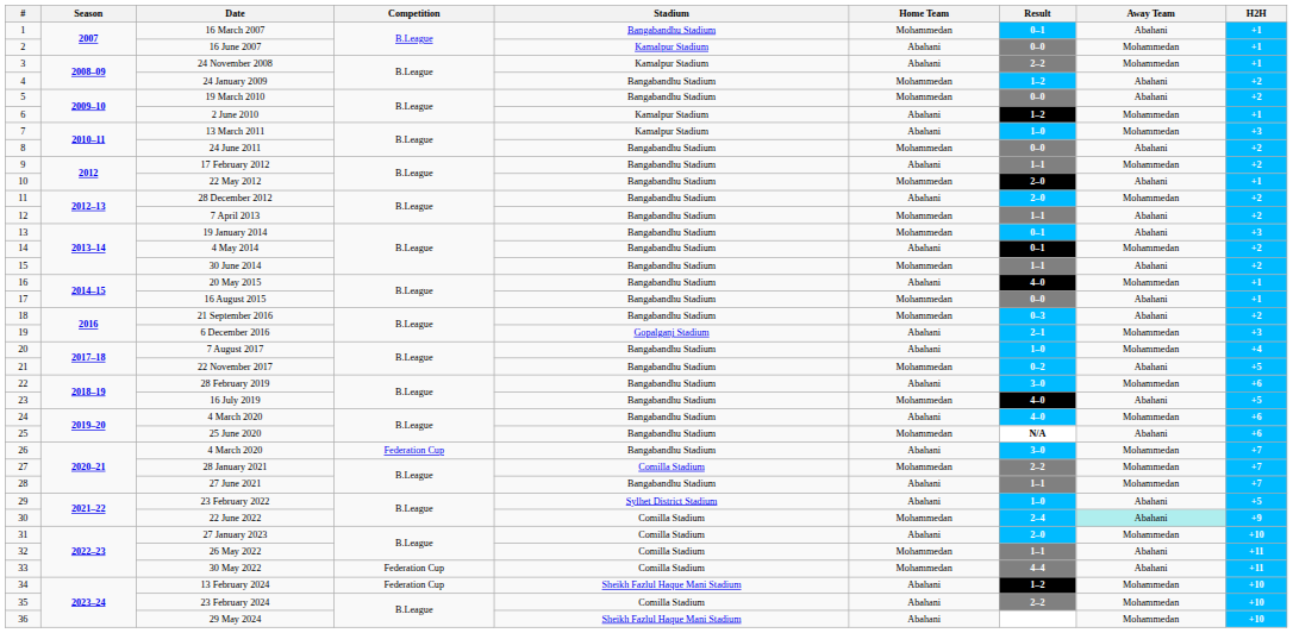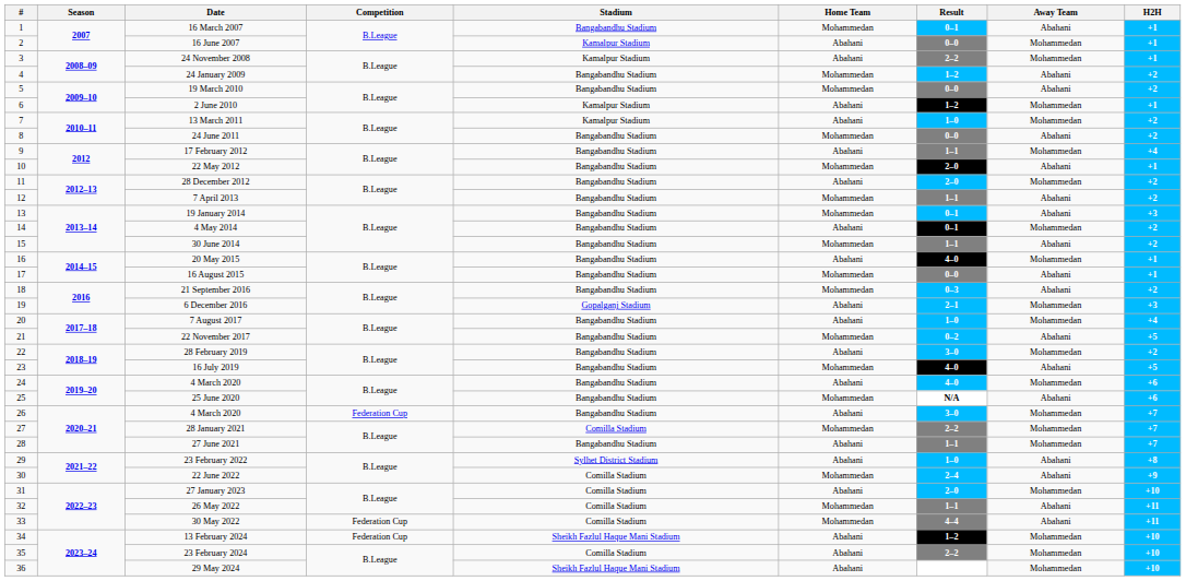 <table class="wikitable" style="text-align: center; width: 100%; font-size: 12px">
 <tr>
 <th><strong>#</strong></th>
 <th><strong>Season</strong></th>
 <th><strong>Date</strong></th>
 <th><strong>Competition</strong></th>
 <th><strong>Stadium</strong></th>
 <th><strong>Home Team</strong></th>
 <th><strong>Result</strong></th>
 <th><strong>Away Team</strong></th>
 <th><strong>H2H</strong></th>
 </tr>
 <tr>
 <td>1</td>
 <td rowspan=2><strong><a href='#'>2007</a></strong></td>
 <td>16 March 2007</td>
 <td rowspan=2><a href='#'>B.League</a></td>
 <td><a href='#'>Bangabandhu Stadium</a></td>
 <td>Mohammedan</td>
 <td style="background:#00bbff;color:white;"><strong>0–1</strong></td>
 <td>Abahani</td>
 <td style="background:#00bbff;color:white;"><strong>+1</strong></td>
 </tr>
 <tr>
 <td>2</td>
 <td>16 June 2007</td>
 <td><a href='#'>Kamalpur Stadium</a></td>
 <td>Abahani</td>
 <td style="background:#808080;color:white;"><strong>0–0</strong></td>
 <td>Mohammedan</td>
 <td style="background:#00bbff;color:white;"><strong>+1</strong></td>
 </tr>
 <tr>
 <td>3</td>
 <td rowspan=2><strong><a href='#'>2008–09</a></strong></td>
 <td>24 November 2008</td>
 <td rowspan=2>B.League</td>
 <td>Kamalpur Stadium</td>
 <td>Abahani</td>
 <td style="background:#808080;color:white;"><strong>2–2</strong></td>
 <td>Mohammedan</td>
 <td style="background:#00bbff;color:white;"><strong>+1</strong></td>
 </tr>
 <tr>
 <td>4</td>
 <td>24 January 2009</td>
 <td>Bangabandhu Stadium</td>
 <td>Mohammedan</td>
 <td style="background:#00bbff;color:white;"><strong>1–2</strong></td>
 <td>Abahani</td>
 <td style="background:#00bbff;color:white;"><strong>+2</strong></td>
 </tr>
 <tr>
 <td>5</td>
 <td rowspan=2><strong><a href='#'>2009–10</a></strong></td>
 <td>19 March 2010</td>
 <td rowspan=2>B.League</td>
 <td>Bangabandhu Stadium</td>
 <td>Mohammedan</td>
 <td style="background:#808080;color:white;"><strong>0–0</strong></td>
 <td>Abahani</td>
 <td style="background:#00bbff;color:white;"><strong>+2</strong></td>
 </tr>
 <tr>
 <td>6</td>
 <td>2 June 2010</td>
 <td>Kamalpur Stadium</td>
 <td>Abahani</td>
 <td style="background:#000000;color:white;"><strong>1–2</strong></td>
 <td>Mohammedan</td>
 <td style="background:#00bbff;color:white;"><strong>+1</strong></td>
 </tr>
 <tr>
 <td>7</td>
 <td rowspan=2><strong><a href='#'>2010–11</a></strong></td>
 <td>13 March 2011</td>
 <td rowspan=2>B.League</td>
 <td>Kamalpur Stadium</td>
 <td>Abahani</td>
 <td style="background:#00bbff;color:white;"><strong>1–0</strong></td>
 <td>Mohammedan</td>
-<td style="background:#00bbff;color:white;"><strong>+3</strong></td>
+<td style="background:#00bbff;color:white;"><strong>+2</strong></td>
 </tr>
 <tr>
 <td>8</td>
 <td>24 June 2011</td>
 <td>Bangabandhu Stadium</td>
 <td>Mohammedan</td>
 <td style="background:#808080;color:white;"><strong>0–0</strong></td>
 <td>Abahani</td>
 <td style="background:#00bbff;color:white;"><strong>+2</strong></td>
 </tr>
 <tr>
 <td>9</td>
 <td rowspan=2><strong><a href='#'>2012</a></strong></td>
 <td>17 February 2012</td>
 <td rowspan=2>B.League</td>
 <td>Bangabandhu Stadium</td>
 <td>Abahani</td>
 <td style="background:#808080;color:white;"><strong>1–1</strong></td>
 <td>Mohammedan</td>
-<td style="background:#00bbff;color:white;"><strong>+2</strong></td>
+<td style="background:#00bbff;color:white;"><strong>+4</strong></td>
 </tr>
 <tr>
 <td>10</td>
 <td>22 May 2012</td>
 <td>Bangabandhu Stadium</td>
 <td>Mohammedan</td>
 <td style="background:#000000;color:white;"><strong>2–0</strong></td>
 <td>Abahani</td>
 <td style="background:#00bbff;color:white;"><strong>+1</strong></td>
 </tr>
 <tr>
 <td>11</td>
 <td rowspan=2><strong><a href='#'>2012–13</a></strong></td>
 <td>28 December 2012</td>
 <td rowspan=2>B.League</td>
 <td>Bangabandhu Stadium</td>
 <td>Abahani</td>
 <td style="background:#00bbff;color:white;"><strong>2–0</strong></td>
 <td>Mohammedan</td>
 <td style="background:#00bbff;color:white;"><strong>+2</strong></td>
 </tr>
 <tr>
 <td>12</td>
 <td>7 April 2013</td>
 <td>Bangabandhu Stadium</td>
 <td>Mohammedan</td>
 <td style="background:#808080;color:white;"><strong>1–1</strong></td>
 <td>Abahani</td>
 <td style="background:#00bbff;color:white;"><strong>+2</strong></td>
 </tr>
 <tr>
 <td>13</td>
 <td rowspan=3><strong><a href='#'>2013–14</a></strong></td>
 <td>19 January 2014</td>
 <td rowspan=3>B.League</td>
 <td>Bangabandhu Stadium</td>
 <td>Mohammedan</td>
 <td style="background:#00bbff;color:white;"><strong>0–1</strong></td>
 <td>Abahani</td>
 <td style="background:#00bbff;color:white;"><strong>+3</strong></td>
 </tr>
 <tr>
 <td>14</td>
 <td>4 May 2014</td>
 <td>Bangabandhu Stadium</td>
 <td>Abahani</td>
 <td style="background:#000000;color:white;"><strong>0–1</strong></td>
 <td>Mohammedan</td>
 <td style="background:#00bbff;color:white;"><strong>+2</strong></td>
 </tr>
 <tr>
 <td>15</td>
 <td>30 June 2014</td>
 <td>Bangabandhu Stadium</td>
 <td>Mohammedan</td>
 <td style="background:#808080;color:white;"><strong>1–1</strong></td>
 <td>Abahani</td>
 <td style="background:#00bbff;color:white;"><strong>+2</strong></td>
 </tr>
 <tr>
 <td>16</td>
 <td rowspan=2><strong><a href='#'>2014–15</a></strong></td>
 <td>20 May 2015</td>
 <td rowspan=2>B.League</td>
 <td>Bangabandhu Stadium</td>
 <td>Abahani</td>
 <td style="background:#000000;color:white;"><strong>4–0</strong></td>
 <td>Mohammedan</td>
 <td style="background:#00bbff;color:white;"><strong>+1</strong></td>
 </tr>
 <tr>
 <td>17</td>
 <td>16 August 2015</td>
 <td>Bangabandhu Stadium</td>
 <td>Mohammedan</td>
 <td style="background:#808080;color:white;"><strong>0–0</strong></td>
 <td>Abahani</td>
 <td style="background:#00bbff;color:white;"><strong>+1</strong></td>
 </tr>
 <tr>
 <td>18</td>
 <td rowspan=2><strong><a href='#'>2016</a></strong></td>
 <td>21 September 2016</td>
 <td rowspan=2>B.League</td>
 <td>Bangabandhu Stadium</td>
 <td>Mohammedan</td>
 <td style="background:#00bbff;color:white;"><strong>0–3</strong></td>
 <td>Abahani</td>
 <td style="background:#00bbff;color:white;"><strong>+2</strong></td>
 </tr>
 <tr>
 <td>19</td>
 <td>6 December 2016</td>
 <td><a href='#'>Gopalganj Stadium</a></td>
 <td>Abahani</td>
 <td style="background:#00bbff;color:white;"><strong>2–1</strong></td>
 <td>Mohammedan</td>
 <td style="background:#00bbff;color:white;"><strong>+3</strong></td>
 </tr>
 <tr>
 <td>20</td>
 <td rowspan=2><strong><a href='#'>2017–18</a></strong></td>
 <td>7 August 2017</td>
 <td rowspan=2>B.League</td>
 <td>Bangabandhu Stadium</td>
 <td>Abahani</td>
 <td style="background:#00bbff;color:white;"><strong>1–0</strong></td>
 <td>Mohammedan</td>
 <td style="background:#00bbff;color:white;"><strong>+4</strong></td>
 </tr>
 <tr>
 <td>21</td>
 <td>22 November 2017</td>
 <td>Bangabandhu Stadium</td>
 <td>Mohammedan</td>
 <td style="background:#00bbff;color:white;"><strong>0–2</strong></td>
 <td>Abahani</td>
 <td style="background:#00bbff;color:white;"><strong>+5</strong></td>
 </tr>
 <tr>
 <td>22</td>
 <td rowspan=2><strong><a href='#'>2018–19</a></strong></td>
 <td>28 February 2019</td>
 <td rowspan=2>B.League</td>
 <td>Bangabandhu Stadium</td>
 <td>Abahani</td>
 <td style="background:#00bbff;color:white;"><strong>3–0</strong></td>
 <td>Mohammedan</td>
-<td style="background:#00bbff;color:white;"><strong>+6</strong></td>
+<td style="background:#00bbff;color:white;"><strong>+2</strong></td>
 </tr>
 <tr>
 <td>23</td>
 <td>16 July 2019</td>
 <td>Bangabandhu Stadium</td>
 <td>Mohammedan</td>
 <td style="background:#000000;color:white;"><strong>4–0</strong></td>
 <td>Abahani</td>
 <td style="background:#00bbff;color:white;"><strong>+5</strong></td>
 </tr>
 <tr>
 <td>24</td>
 <td rowspan=2><strong><a href='#'>2019–20</a></strong></td>
 <td>4 March 2020</td>
 <td rowspan=2>B.League</td>
 <td>Bangabandhu Stadium</td>
 <td>Abahani</td>
 <td style="background:#00bbff;color:white;"><strong>4–0</strong></td>
 <td>Mohammedan</td>
 <td style="background:#00bbff;color:white;"><strong>+6</strong></td>
 </tr>
 <tr>
 <td>25</td>
 <td>25 June 2020</td>
 <td>Bangabandhu Stadium</td>
 <td>Mohammedan</td>
 <td style="background:#ffffff;color:black;"><strong>N/A</strong></td>
 <td>Abahani</td>
 <td style="background:#00bbff;color:white;"><strong>+6</strong></td>
 </tr>
 <tr>
 <td>26</td>
 <td rowspan=3><strong><a href='#'>2020–21</a></strong></td>
 <td>4 March 2020</td>
 <td><a href='#'>Federation Cup</a></td>
 <td>Bangabandhu Stadium</td>
 <td>Abahani</td>
 <td style="background:#00bbff;color:white;"><strong>3–0</strong></td>
 <td>Mohammedan</td>
 <td style="background:#00bbff;color:white;"><strong>+7</strong></td>
 </tr>
 <tr>
 <td>27</td>
 <td>28 January 2021</td>
 <td rowspan=2>B.League</td>
 <td><a href='#'>Comilla Stadium</a></td>
 <td>Mohammedan</td>
 <td style="background:#808080;color:white;"><strong>2–2</strong></td>
 <td>Mohammedan</td>
 <td style="background:#00bbff;color:white;"><strong>+7</strong></td>
 </tr>
 <tr>
 <td>28</td>
 <td>27 June 2021</td>
 <td>Bangabandhu Stadium</td>
 <td>Abahani</td>
 <td style="background:#808080;color:white;"><strong>1–1</strong></td>
 <td>Mohammedan</td>
 <td style="background:#00bbff;color:white;"><strong>+7</strong></td>
 </tr>
 <tr>
 <td>29</td>
 <td rowspan=2><strong><a href='#'>2021–22</a></strong></td>
 <td>23 February 2022</td>
 <td rowspan=2>B.League</td>
 <td><a href='#'>Sylhet District Stadium</a></td>
 <td>Abahani</td>
 <td style="background:#00bbff;color:white;"><strong>1–0</strong></td>
 <td>Abahani</td>
-<td style="background:#00bbff;color:white;"><strong>+5</strong></td>
+<td style="background:#00bbff;color:white;"><strong>+8</strong></td>
 </tr>
 <tr>
 <td>30</td>
 <td>22 June 2022</td>
 <td>Comilla Stadium</td>
 <td>Mohammedan</td>
 <td style="background:#00bbff;color:white;"><strong>2–4</strong></td>
-<td style="background: paleturquoise;">Abahani</td>
+<td>Abahani</td>
 <td style="background:#00bbff;color:white;"><strong>+9</strong></td>
 </tr>
 <tr>
 <td>31</td>
 <td rowspan=3><strong><a href='#'>2022–23</a></strong></td>
 <td>27 January 2023</td>
 <td rowspan=2>B.League</td>
 <td>Comilla Stadium</td>
 <td>Abahani</td>
 <td style="background:#00bbff;color:white;"><strong>2–0</strong></td>
 <td>Mohammedan</td>
 <td style="background:#00bbff;color:white;"><strong>+10</strong></td>
 </tr>
 <tr>
 <td>32</td>
 <td>26 May 2022</td>
 <td>Comilla Stadium</td>
 <td>Mohammedan</td>
 <td style="background:#808080;color:white;"><strong>1–1</strong></td>
 <td>Abahani</td>
 <td style="background:#00bbff;color:white;"><strong>+11</strong></td>
 </tr>
 <tr>
 <td>33</td>
 <td>30 May 2022</td>
 <td>Federation Cup</td>
 <td>Comilla Stadium</td>
 <td>Mohammedan</td>
 <td style="background:#808080;color:white;"><strong>4–4</strong></td>
 <td>Abahani</td>
 <td style="background:#00bbff;color:white;"><strong>+11</strong></td>
 </tr>
 <tr>
 <td>34</td>
 <td rowspan=3><strong><a href='#'>2023–24</a></strong></td>
 <td>13 February 2024</td>
 <td>Federation Cup</td>
 <td><a href='#'>Sheikh Fazlul Haque Mani Stadium</a></td>
 <td>Abahani</td>
 <td style="background:#000000;color:white;"><strong>1–2</strong></td>
 <td>Mohammedan</td>
 <td style="background:#00bbff;color:white;"><strong>+10</strong></td>
 </tr>
 <tr>
 <td>35</td>
 <td>23 February 2024</td>
 <td rowspan=2>B.League</td>
 <td>Comilla Stadium</td>
 <td>Abahani</td>
 <td style="background:#808080;color:white;"><strong>2–2</strong></td>
 <td>Mohammedan</td>
 <td style="background:#00bbff;color:white;"><strong>+10</strong></td>
 </tr>
 <tr>
 <td>36</td>
 <td>29 May 2024</td>
 <td><a href='#'>Sheikh Fazlul Haque Mani Stadium</a></td>
 <td>Abahani</td>
 <td style="background:#ffffff;color:white;">1-</td>
 <td>Mohammedan</td>
 <td style="background:#00bbff;color:white;"><strong>+10</strong></td>
 </tr>
 </table>
